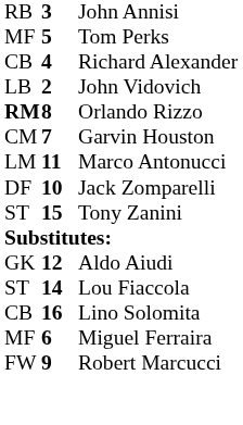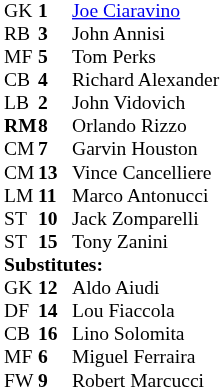 <table style="font-size: 90%" cellspacing="0" cellpadding="0">
 <tr>
 <th width="25"></th>
 <th width="25"></th>
+</tr>
+<tr>
+<td>GK</td>
+<td><strong>1</strong></td>
+<td> <a href='#'>Joe Ciaravino</a></td>
+<td></td>
+<td></td>
 </tr>
 <tr>
 <td>RB</td>
 <td><strong>3</strong></td>
 <td>John Annisi</td>
 </tr>
 <tr>
 <td>MF</td>
 <td><strong>5</strong></td>
 <td> Tom Perks </td>
 </tr>
 <tr>
 <td>CB</td>
 <td><strong>4</strong></td>
 <td> Richard Alexander </td>
 </tr>
 <tr>
 <td>LB</td>
 <td><strong>2</strong></td>
 <td>John Vidovich</td>
 </tr>
 <tr>
 <td><strong>RM</strong></td>
 <td><strong>8</strong></td>
 <td>Orlando Rizzo</td>
 <td></td>
 <td></td>
 </tr>
 <tr>
 <td>CM</td>
 <td><strong>7</strong></td>
 <td>Garvin Houston</td>
 <td></td>
 <td></td>
 </tr>
 <tr>
+<td>CM</td>
+<td><strong>13</strong></td>
+<td>Vince Cancelliere</td>
+<td></td>
+<td></td>
+</tr>
+<tr>
 <td>LM</td>
 <td><strong>11</strong></td>
 <td> Marco Antonucci</td>
 <td></td>
 <td></td>
 </tr>
 <tr>
-<td>DF</td>
+<td>ST</td>
 <td><strong>10</strong></td>
 <td>Jack Zomparelli</td>
 <td></td>
 <td></td>
 </tr>
 <tr>
 <td>ST</td>
 <td><strong>15</strong></td>
 <td>Tony Zanini</td>
 <td></td>
 <td></td>
 </tr>
 <tr>
 <td colspan=3><strong>Substitutes:</strong></td>
 </tr>
 <tr>
 <td>GK</td>
 <td><strong>12</strong></td>
 <td>Aldo Aiudi</td>
 <td></td>
 <td></td>
 </tr>
 <tr>
-<td>ST</td>
+<td>DF</td>
 <td><strong>14</strong></td>
 <td>Lou Fiaccola</td>
 <td></td>
 <td></td>
 </tr>
 <tr>
 <td>CB</td>
 <td><strong>16</strong></td>
 <td>Lino Solomita</td>
 <td></td>
 <td></td>
 </tr>
 <tr>
 <td>MF</td>
 <td><strong>6</strong></td>
 <td>Miguel Ferraira</td>
 <td></td>
 <td></td>
 </tr>
 <tr>
 <td>FW</td>
 <td><strong>9</strong></td>
 <td>Robert Marcucci</td>
 <td></td>
 <td></td>
 </tr>
 <tr>
 </tr>
 </table>
